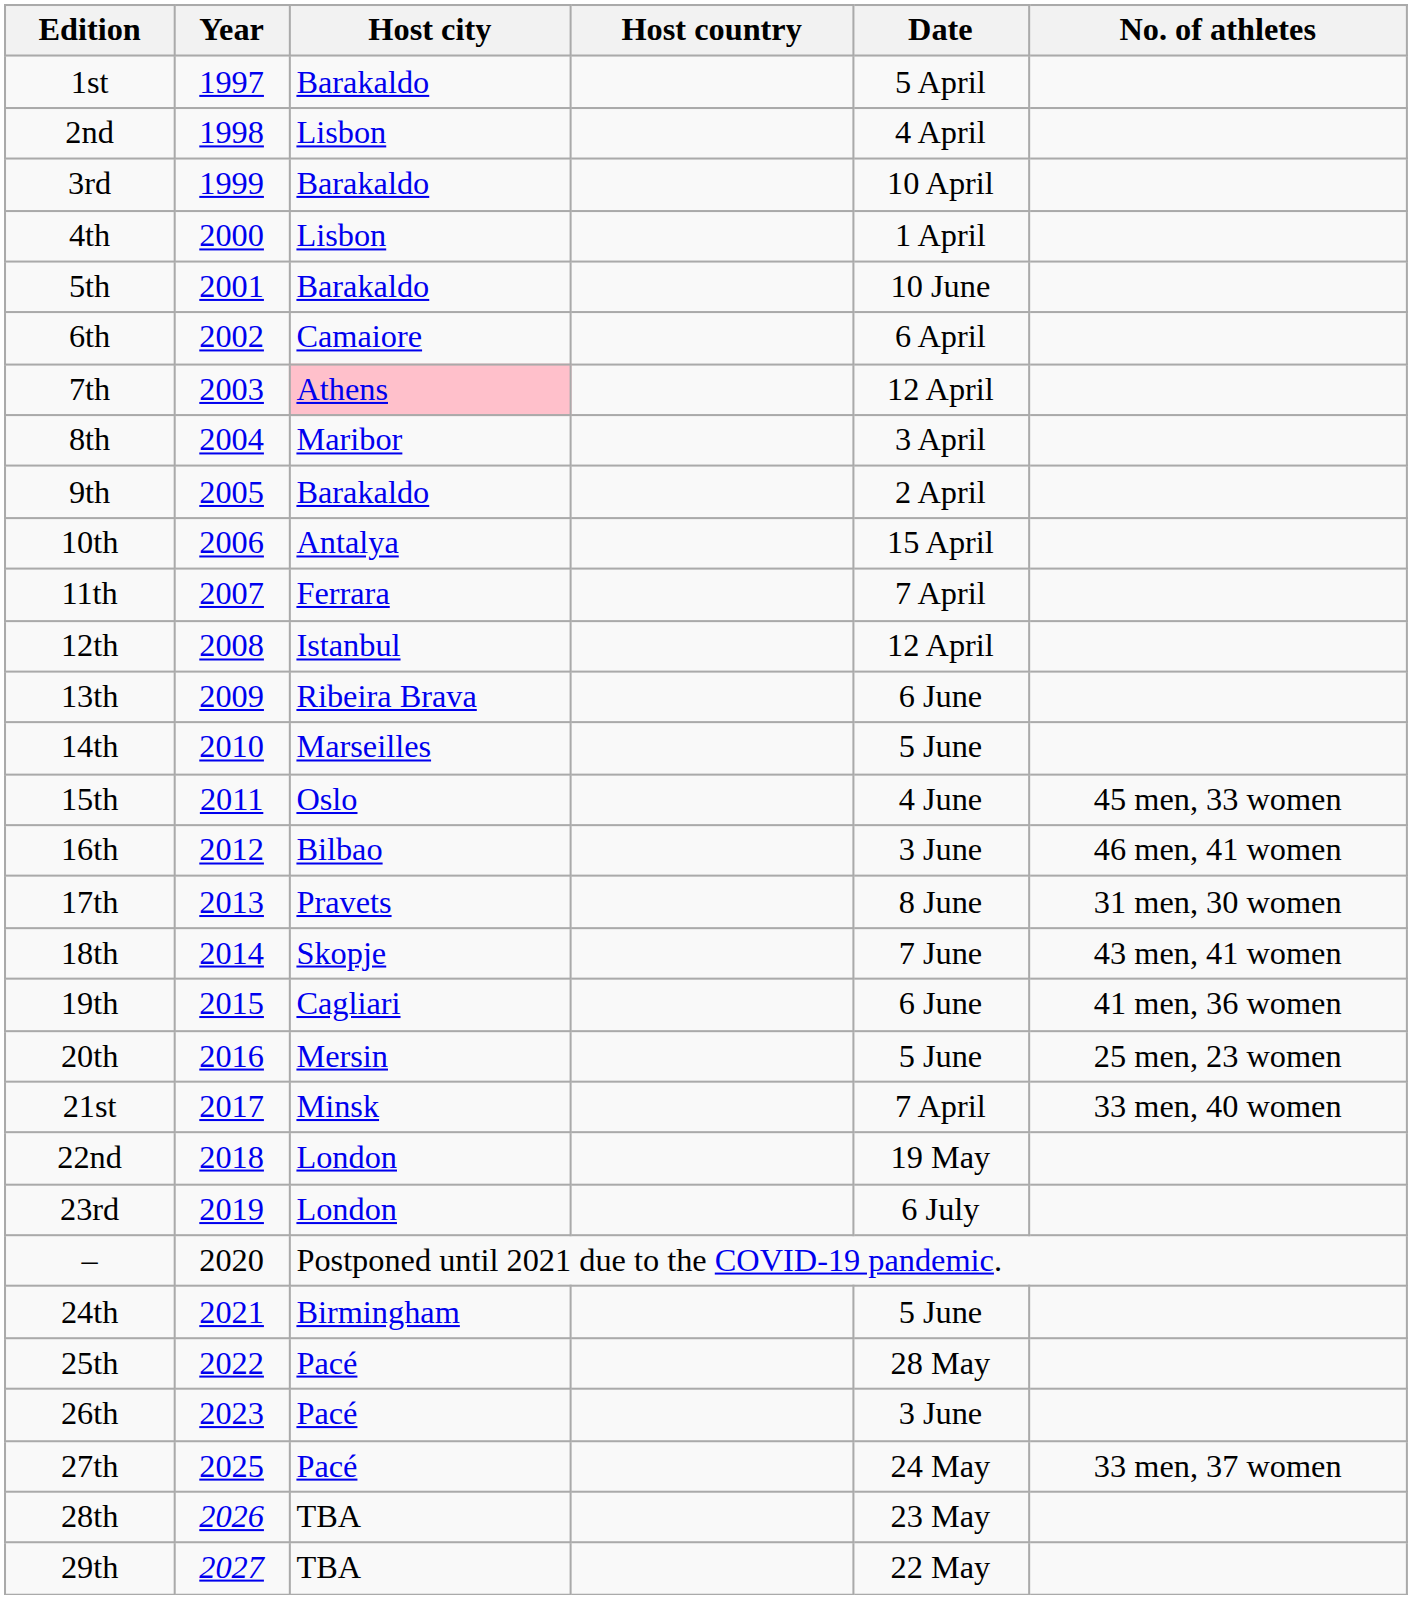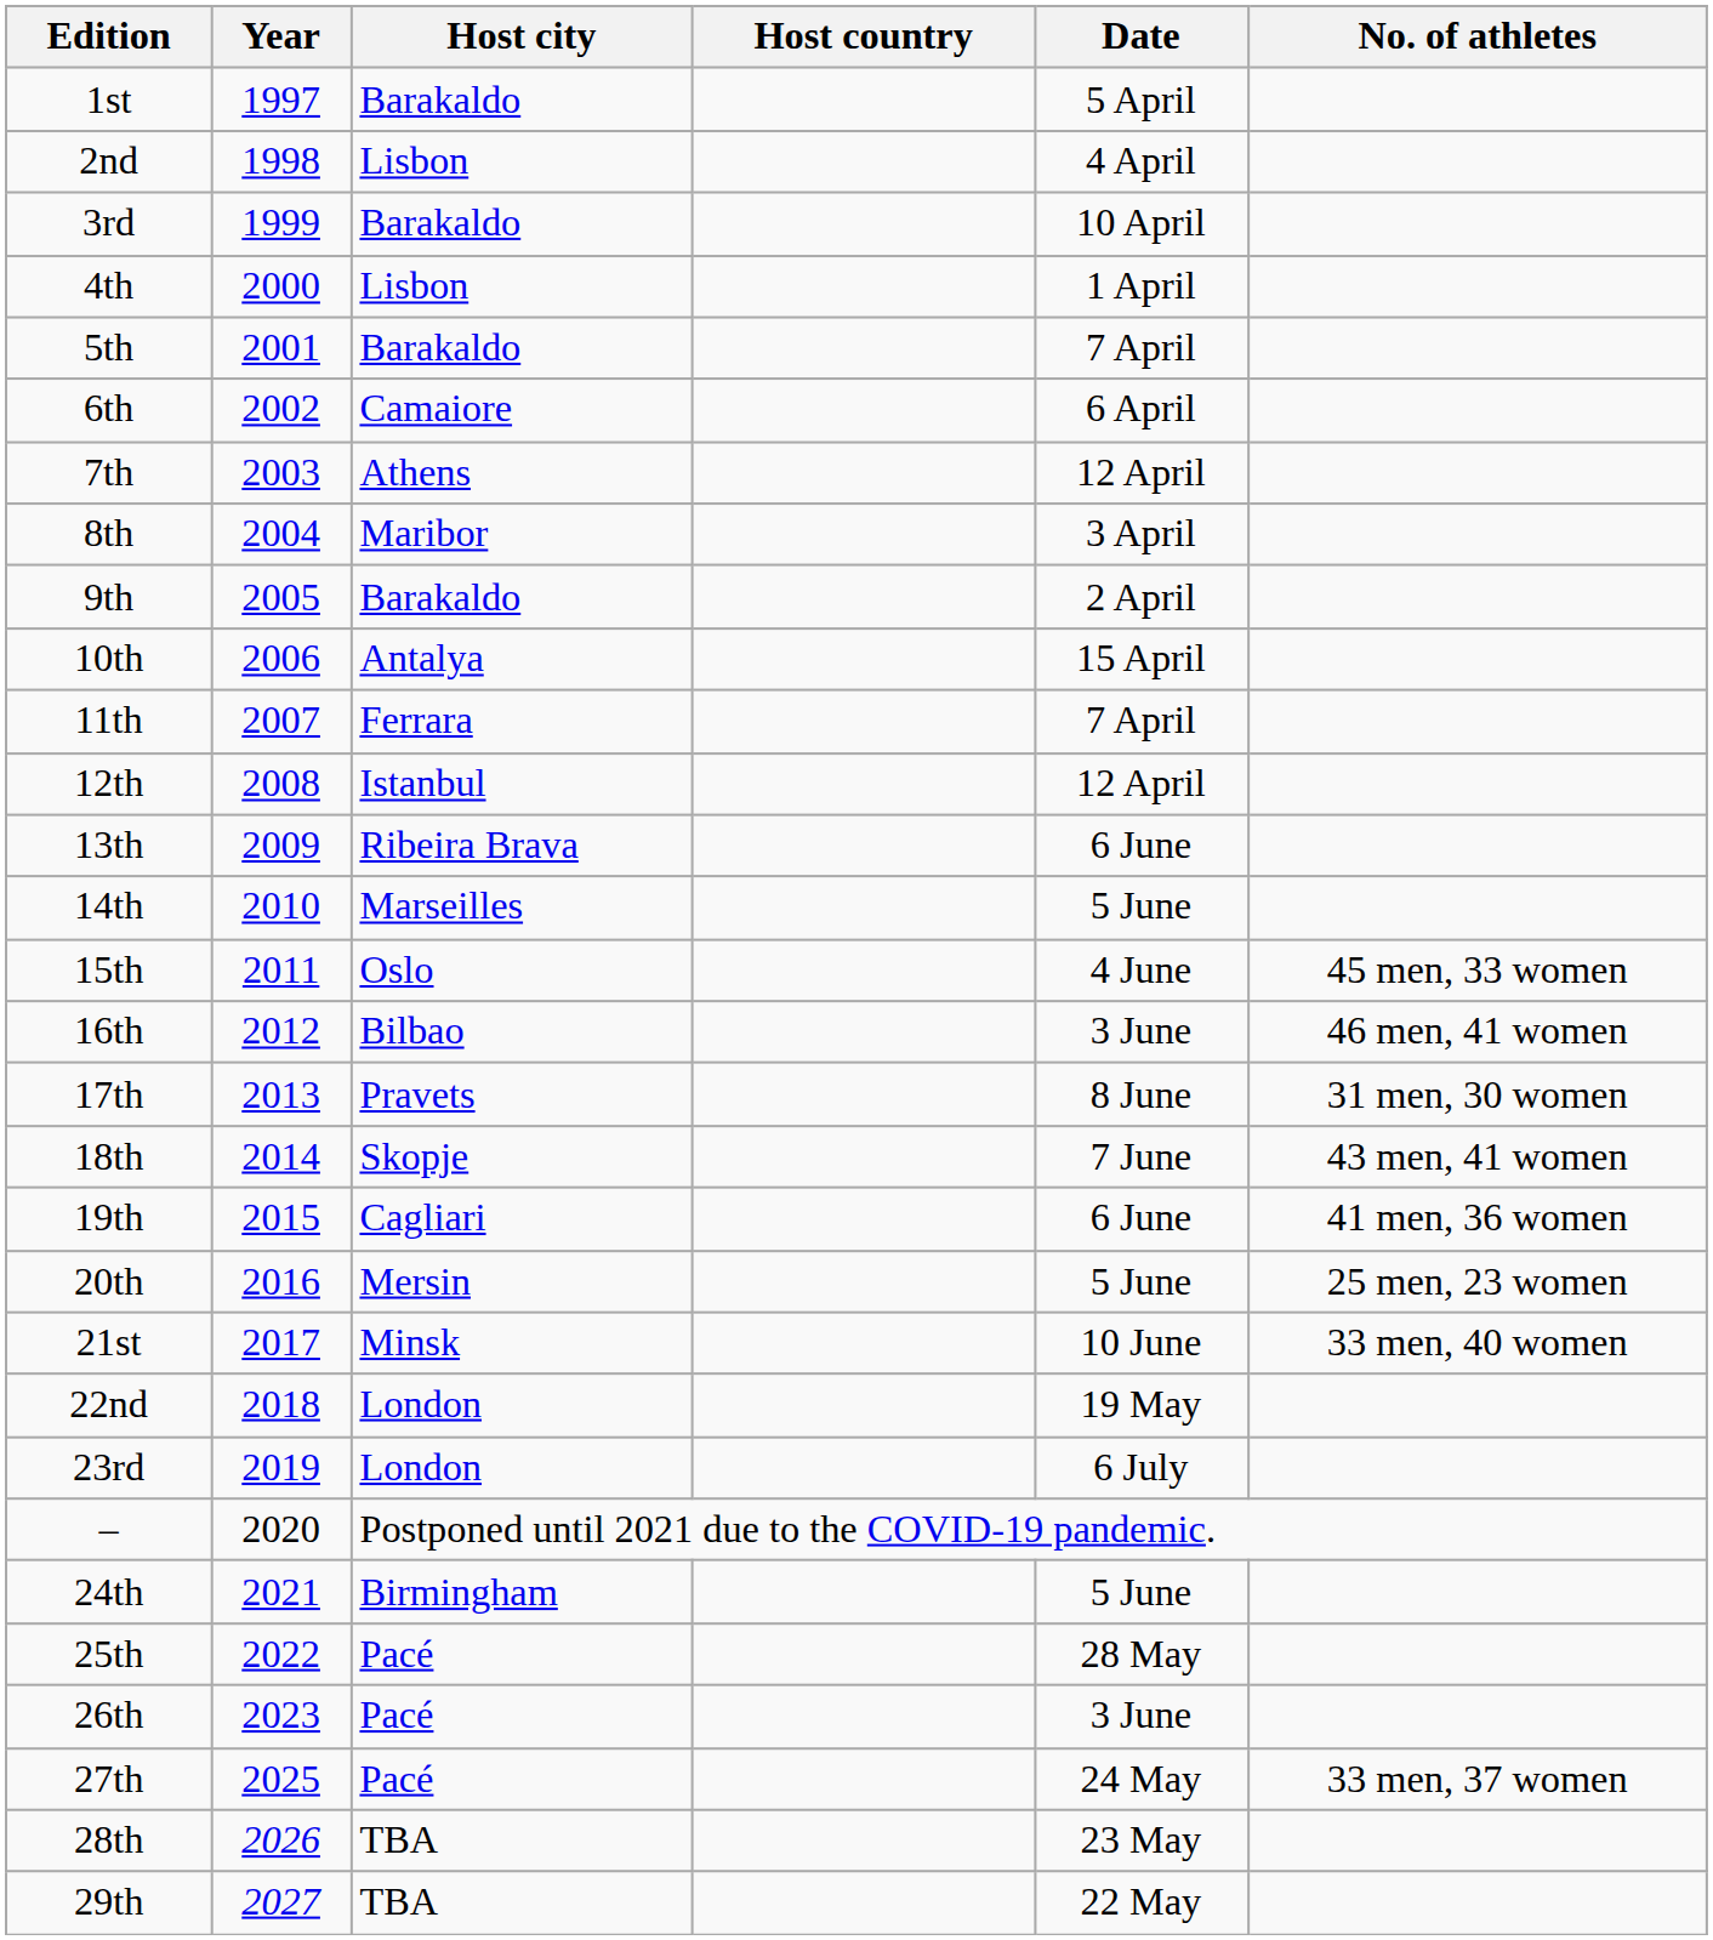 <table class="wikitable sortable" style=" text-align:center; font-size:100%;" width="55%">
 <tr>
 <th>Edition</th>
 <th>Year</th>
 <th>Host city</th>
 <th>Host country</th>
 <th>Date</th>
 <th>No. of athletes</th>
 </tr>
 <tr>
 <td>1st</td>
 <td><a href='#'>1997</a></td>
 <td align=left><a href='#'>Barakaldo</a></td>
 <td align=left></td>
 <td>5 April</td>
 <td></td>
 </tr>
 <tr>
 <td>2nd</td>
 <td><a href='#'>1998</a></td>
 <td align=left><a href='#'>Lisbon</a></td>
 <td align=left></td>
 <td>4 April</td>
 <td></td>
 </tr>
 <tr>
 <td>3rd</td>
 <td><a href='#'>1999</a></td>
 <td align=left><a href='#'>Barakaldo</a></td>
 <td align=left></td>
 <td>10 April</td>
 <td></td>
 </tr>
 <tr>
 <td>4th</td>
 <td><a href='#'>2000</a></td>
 <td align=left><a href='#'>Lisbon</a></td>
 <td align=left></td>
 <td>1 April</td>
 <td></td>
 </tr>
 <tr>
 <td>5th</td>
 <td><a href='#'>2001</a></td>
 <td align=left><a href='#'>Barakaldo</a></td>
 <td align=left></td>
-<td>10 June</td>
+<td>7 April</td>
 <td></td>
 </tr>
 <tr>
 <td>6th</td>
 <td><a href='#'>2002</a></td>
 <td align=left><a href='#'>Camaiore</a></td>
 <td align=left></td>
 <td>6 April</td>
 <td></td>
 </tr>
 <tr>
 <td>7th</td>
 <td><a href='#'>2003</a></td>
-<td align=left style="background: pink;"><a href='#'>Athens</a></td>
+<td align=left><a href='#'>Athens</a></td>
 <td align=left></td>
 <td>12 April</td>
 <td></td>
 </tr>
 <tr>
 <td>8th</td>
 <td><a href='#'>2004</a></td>
 <td align=left><a href='#'>Maribor</a></td>
 <td align=left></td>
 <td>3 April</td>
 <td></td>
 </tr>
 <tr>
 <td>9th</td>
 <td><a href='#'>2005</a></td>
 <td align=left><a href='#'>Barakaldo</a></td>
 <td align=left></td>
 <td>2 April</td>
 <td></td>
 </tr>
 <tr>
 <td>10th</td>
 <td><a href='#'>2006</a></td>
 <td align=left><a href='#'>Antalya</a></td>
 <td align=left></td>
 <td>15 April</td>
 <td></td>
 </tr>
 <tr>
 <td>11th</td>
 <td><a href='#'>2007</a></td>
 <td align=left><a href='#'>Ferrara</a></td>
 <td align=left></td>
 <td>7 April</td>
 <td></td>
 </tr>
 <tr>
 <td>12th</td>
 <td><a href='#'>2008</a></td>
 <td align=left><a href='#'>Istanbul</a></td>
 <td align=left></td>
 <td>12 April</td>
 <td></td>
 </tr>
 <tr>
 <td>13th</td>
 <td><a href='#'>2009</a></td>
 <td align=left><a href='#'>Ribeira Brava</a></td>
 <td align=left></td>
 <td>6 June</td>
 <td></td>
 </tr>
 <tr>
 <td>14th</td>
 <td><a href='#'>2010</a></td>
 <td align=left><a href='#'>Marseilles</a></td>
 <td align=left></td>
 <td>5 June</td>
 <td></td>
 </tr>
 <tr>
 <td>15th</td>
 <td><a href='#'>2011</a></td>
 <td align=left><a href='#'>Oslo</a></td>
 <td align=left></td>
 <td>4 June</td>
 <td>45 men,  33 women</td>
 </tr>
 <tr>
 <td>16th</td>
 <td><a href='#'>2012</a></td>
 <td align=left><a href='#'>Bilbao</a></td>
 <td align=left></td>
 <td>3 June</td>
 <td>46 men,  41 women</td>
 </tr>
 <tr>
 <td>17th</td>
 <td><a href='#'>2013</a></td>
 <td align=left><a href='#'>Pravets</a></td>
 <td align=left></td>
 <td>8 June</td>
 <td>31 men, 30 women</td>
 </tr>
 <tr>
 <td>18th</td>
 <td><a href='#'>2014</a></td>
 <td align=left><a href='#'>Skopje</a></td>
 <td align=left></td>
 <td>7 June</td>
 <td>43 men, 41 women</td>
 </tr>
 <tr>
 <td>19th</td>
 <td><a href='#'>2015</a></td>
 <td align=left><a href='#'>Cagliari</a></td>
 <td align=left></td>
 <td>6 June</td>
 <td>41 men, 36 women</td>
 </tr>
 <tr>
 <td>20th</td>
 <td><a href='#'>2016</a></td>
 <td align=left><a href='#'>Mersin</a></td>
 <td align=left></td>
 <td>5 June</td>
 <td>25 men, 23 women</td>
 </tr>
 <tr>
 <td>21st</td>
 <td><a href='#'>2017</a></td>
 <td align=left><a href='#'>Minsk</a></td>
 <td align=left></td>
-<td>7 April</td>
+<td>10 June</td>
 <td>33 men, 40 women</td>
 </tr>
 <tr>
 <td>22nd</td>
 <td><a href='#'>2018</a></td>
 <td align=left><a href='#'>London</a></td>
 <td align=left></td>
 <td>19 May</td>
 <td></td>
 </tr>
 <tr>
 <td>23rd</td>
 <td><a href='#'>2019</a></td>
 <td align=left><a href='#'>London</a></td>
 <td align=left></td>
 <td>6 July</td>
 <td></td>
 </tr>
 <tr>
 <td>–</td>
 <td>2020</td>
 <td colspan=4 align=left>Postponed until 2021 due to the <a href='#'>COVID-19 pandemic</a>.</td>
 </tr>
 <tr>
 <td>24th</td>
 <td><a href='#'>2021</a></td>
 <td align=left><a href='#'>Birmingham</a></td>
 <td align=left></td>
 <td>5 June</td>
 <td></td>
 </tr>
 <tr>
 <td>25th</td>
 <td><a href='#'>2022</a></td>
 <td align=left><a href='#'>Pacé</a></td>
 <td align=left></td>
 <td>28 May</td>
 <td></td>
 </tr>
 <tr>
 <td>26th</td>
 <td><a href='#'>2023</a></td>
 <td align=left><a href='#'>Pacé</a></td>
 <td align=left></td>
 <td>3 June</td>
 <td></td>
 </tr>
 <tr>
 <td>27th</td>
 <td><a href='#'>2025</a></td>
 <td align=left><a href='#'>Pacé</a></td>
 <td align=left></td>
 <td>24 May</td>
 <td>33 men, 37 women</td>
 </tr>
 <tr>
 <td>28th</td>
 <td><em><a href='#'>2026</a></em></td>
 <td align=left>TBA</td>
 <td align=left></td>
 <td>23 May</td>
 <td></td>
 </tr>
 <tr>
 <td>29th</td>
 <td><em><a href='#'>2027</a></em></td>
 <td align=left>TBA</td>
 <td align=left></td>
 <td>22 May</td>
 <td></td>
 </tr>
 </table>
